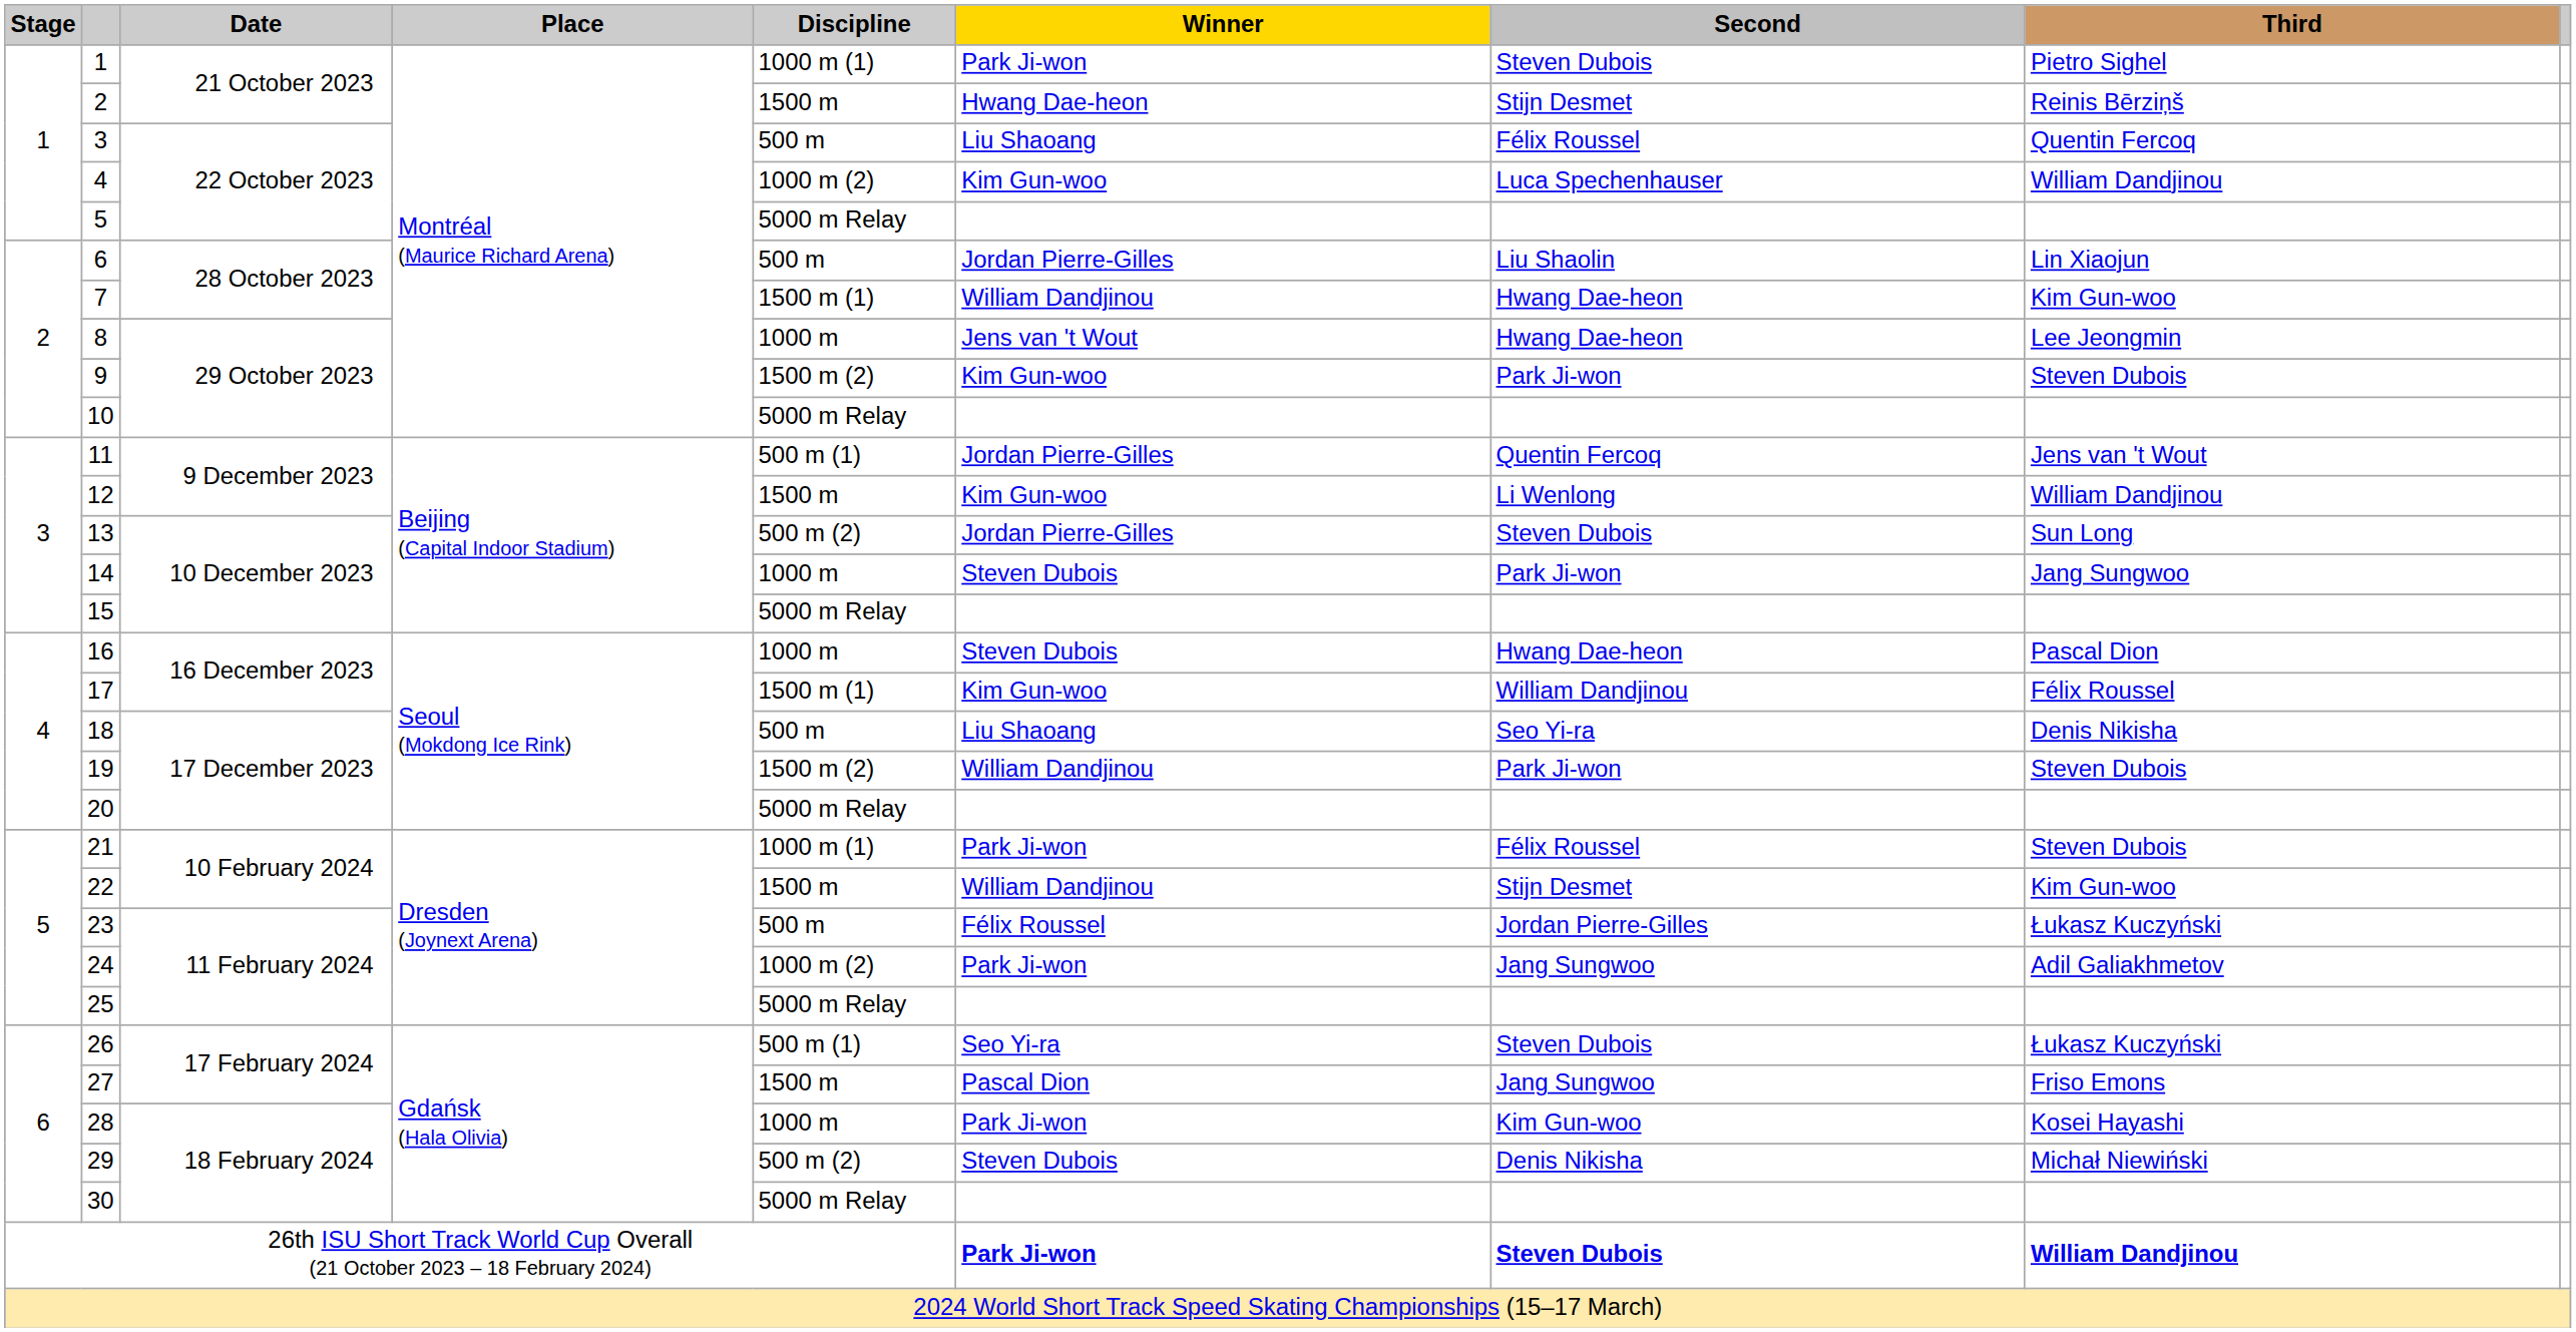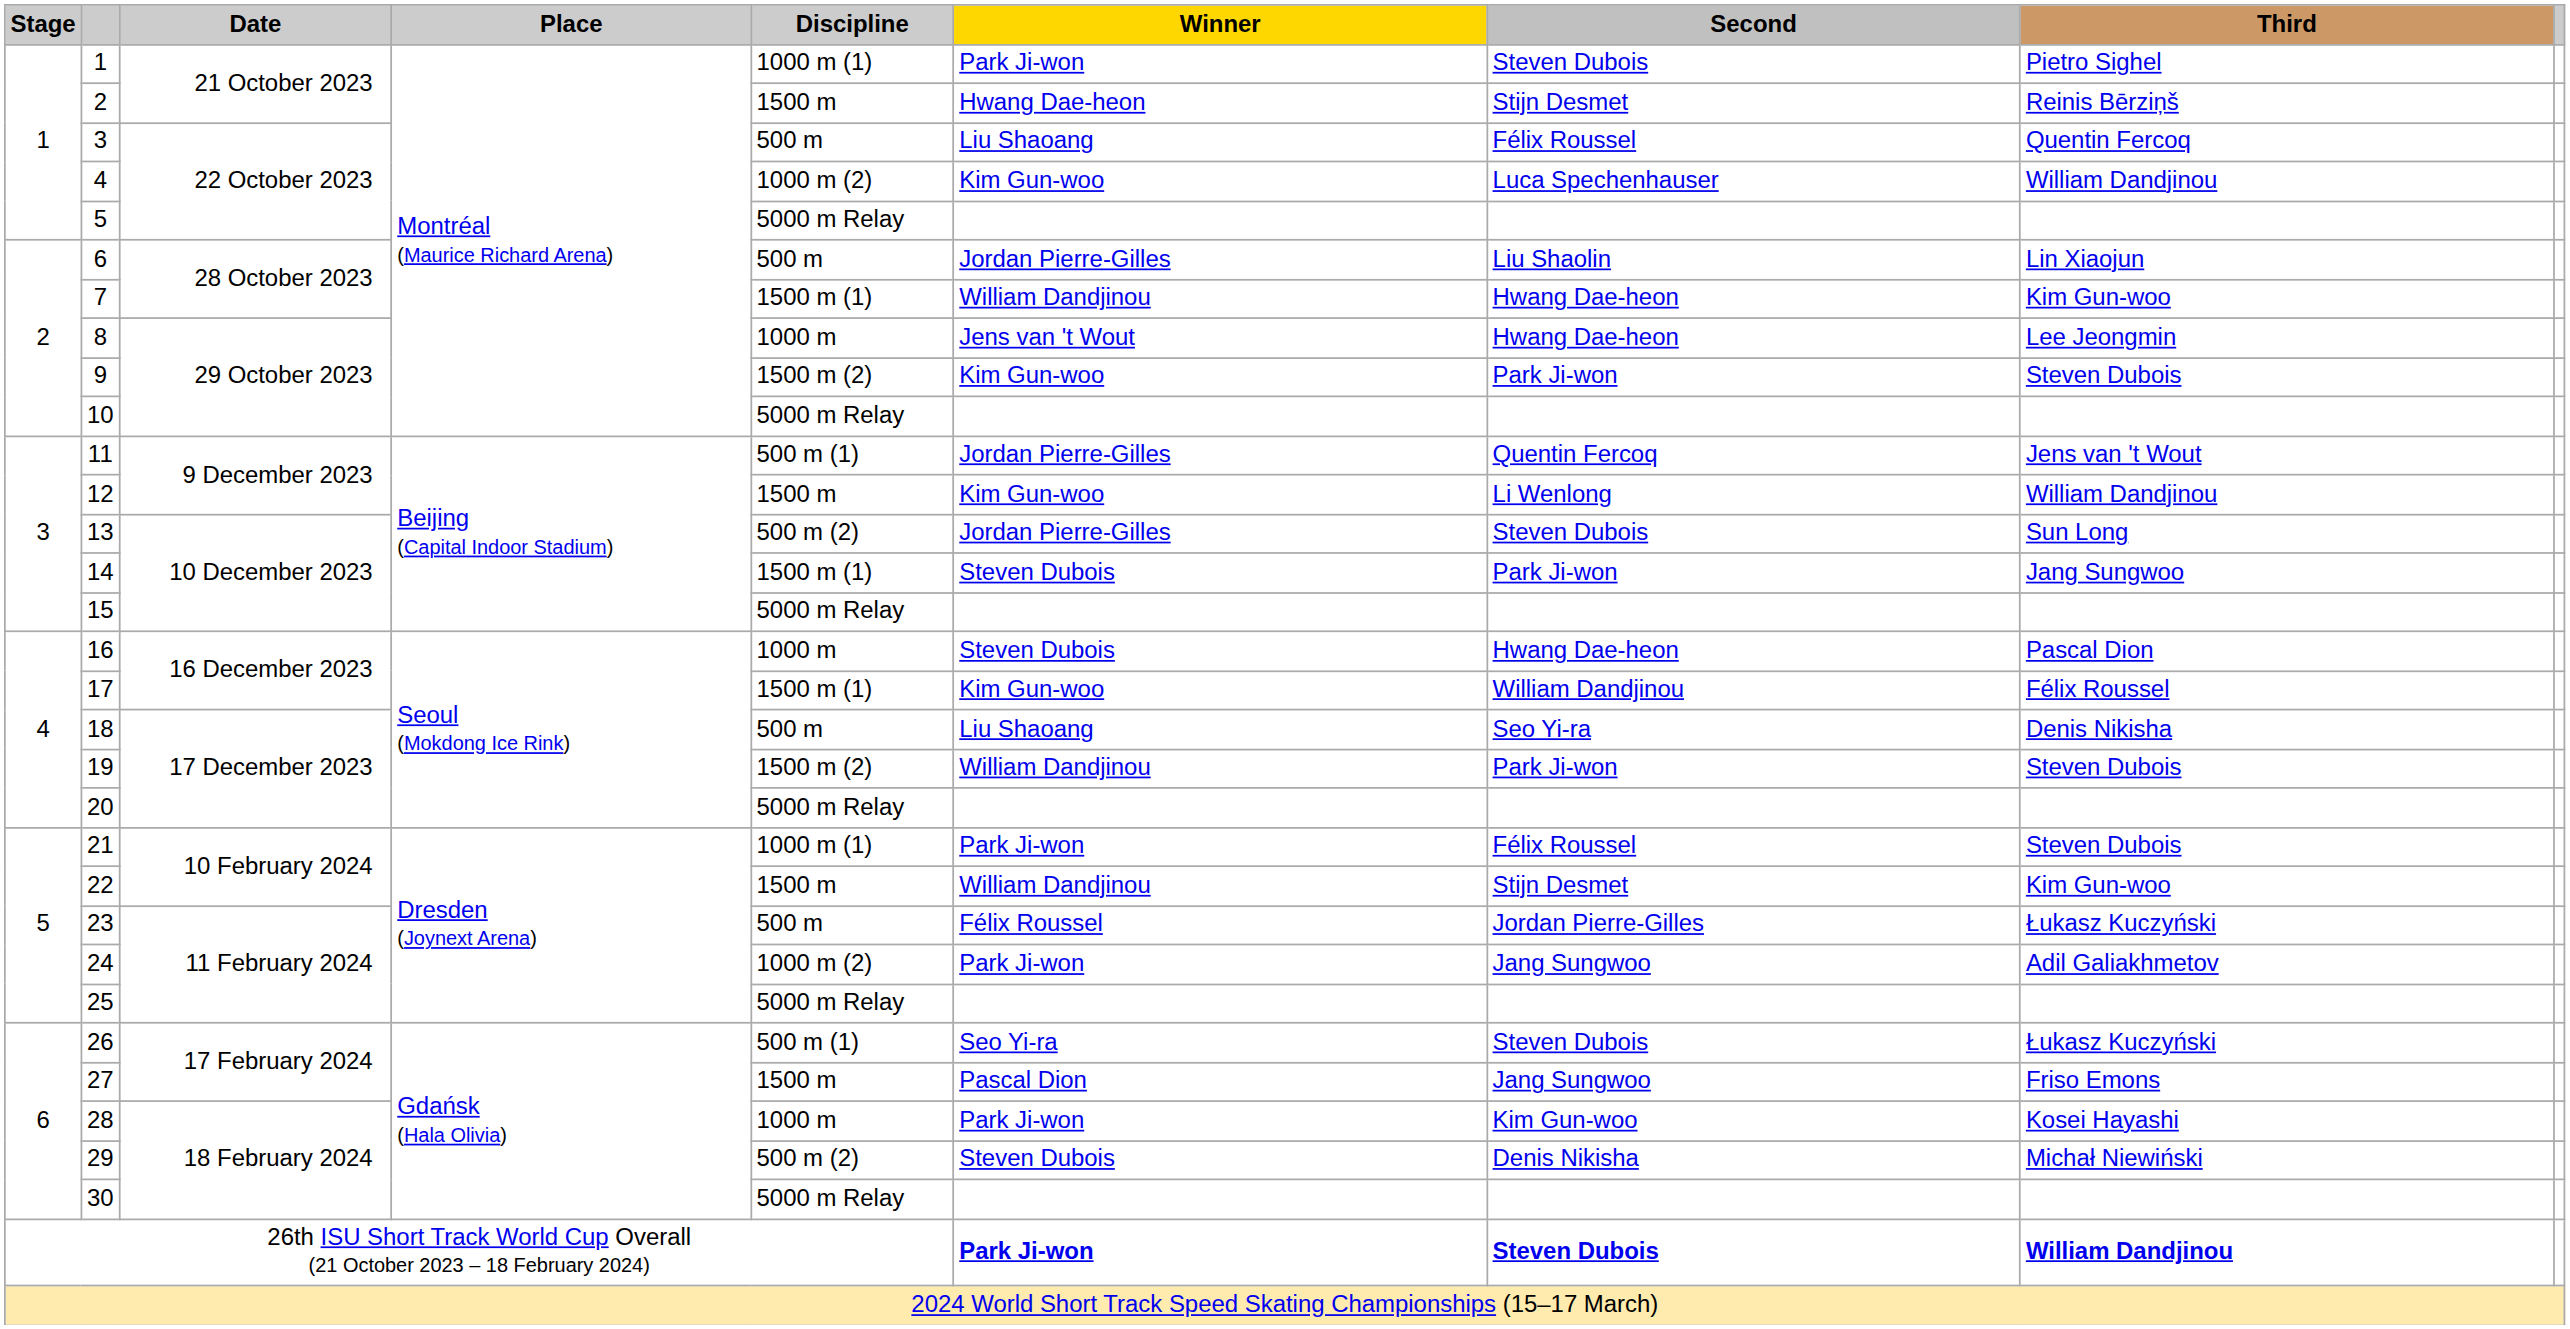 <table class="wikitable plainrowheaders" style="background:#fff; font-size:86%; line-height:16px; border:grey solid 1px; border-collapse:collapse;">
 <tr>
 <th scope="col" style="background:#ccc; width=10 px;">Stage</th>
 <th scope="col" style="background:#ccc; width=10 px;"></th>
 <th scope="col" style="background:#ccc; width:150px;">Date</th>
 <th scope="col" style="background:#ccc; width:200px;">Place</th>
 <th scope="col" style="background:#ccc; width:110px;">Discipline</th>
 <th scope="col" style="background:gold; width:300px;">Winner</th>
 <th scope="col" style="background:silver; width:300px;">Second</th>
 <th scope="col" style="background:#c96; width:300px;">Third</th>
 <th scope="col" style="background:#ccc; width=10 px;"></th>
 </tr>
 <tr>
 <td rowspan="5" align="center">1</td>
 <td align="center">1</td>
 <td rowspan="2" align="right">21 October 2023  </td>
 <td rowspan="10"> <a href='#'>Montréal</a><br><small>(<a href='#'>Maurice Richard Arena</a>)</small></td>
 <td>1000 m (1)</td>
 <td> <a href='#'>Park Ji-won</a></td>
 <td> <a href='#'>Steven Dubois</a></td>
 <td> <a href='#'>Pietro Sighel</a></td>
 <td></td>
 </tr>
 <tr>
 <td align="center">2</td>
 <td>1500 m</td>
 <td> <a href='#'>Hwang Dae-heon</a></td>
 <td> <a href='#'>Stijn Desmet</a></td>
 <td> <a href='#'>Reinis Bērziņš</a></td>
 <td></td>
 </tr>
 <tr>
 <td align="center">3</td>
 <td rowspan="3" align="right">22 October 2023  </td>
 <td>500 m</td>
 <td> <a href='#'>Liu Shaoang</a></td>
 <td> <a href='#'>Félix Roussel</a></td>
 <td> <a href='#'>Quentin Fercoq</a></td>
 <td></td>
 </tr>
 <tr>
 <td align="center">4</td>
 <td>1000 m (2)</td>
 <td> <a href='#'>Kim Gun-woo</a></td>
 <td> <a href='#'>Luca Spechenhauser</a></td>
 <td> <a href='#'>William Dandjinou</a></td>
 <td></td>
 </tr>
 <tr>
 <td align="center">5</td>
 <td>5000 m Relay</td>
 <td></td>
 <td></td>
 <td></td>
 <td></td>
 </tr>
 <tr>
 <td rowspan="5" align="center">2</td>
 <td align="center">6</td>
 <td rowspan="2" align="right">28 October 2023  </td>
 <td>500 m</td>
 <td> <a href='#'>Jordan Pierre-Gilles</a></td>
 <td> <a href='#'>Liu Shaolin</a></td>
 <td> <a href='#'>Lin Xiaojun</a></td>
 <td></td>
 </tr>
 <tr>
 <td align="center">7</td>
 <td>1500 m (1)</td>
 <td> <a href='#'>William Dandjinou</a></td>
 <td> <a href='#'>Hwang Dae-heon</a></td>
 <td> <a href='#'>Kim Gun-woo</a></td>
 <td></td>
 </tr>
 <tr>
 <td align="center">8</td>
 <td rowspan="3" align="right">29 October 2023  </td>
 <td>1000 m</td>
 <td> <a href='#'>Jens van 't Wout</a></td>
 <td> <a href='#'>Hwang Dae-heon</a></td>
 <td> <a href='#'>Lee Jeongmin</a></td>
 <td></td>
 </tr>
 <tr>
 <td align="center">9</td>
 <td>1500 m (2)</td>
 <td> <a href='#'>Kim Gun-woo</a></td>
 <td> <a href='#'>Park Ji-won</a></td>
 <td> <a href='#'>Steven Dubois</a></td>
 <td></td>
 </tr>
 <tr>
 <td align="center">10</td>
 <td>5000 m Relay</td>
 <td></td>
 <td></td>
 <td></td>
 <td></td>
 </tr>
 <tr>
 <td rowspan="5" align="center">3</td>
 <td align="center">11</td>
 <td rowspan="2" align="right">9 December 2023  </td>
 <td rowspan="5"> <a href='#'>Beijing</a><br><small>(<a href='#'>Capital Indoor Stadium</a>)</small></td>
 <td>500 m (1)</td>
 <td> <a href='#'>Jordan Pierre-Gilles</a></td>
 <td> <a href='#'>Quentin Fercoq</a></td>
 <td> <a href='#'>Jens van 't Wout</a></td>
 <td></td>
 </tr>
 <tr>
 <td align="center">12</td>
 <td>1500 m</td>
 <td> <a href='#'>Kim Gun-woo</a></td>
 <td> <a href='#'>Li Wenlong</a></td>
 <td> <a href='#'>William Dandjinou</a></td>
 <td></td>
 </tr>
 <tr>
 <td align="center">13</td>
 <td rowspan="3" align="right">10 December 2023  </td>
 <td>500 m (2)</td>
 <td> <a href='#'>Jordan Pierre-Gilles</a></td>
 <td> <a href='#'>Steven Dubois</a></td>
 <td> <a href='#'>Sun Long</a></td>
 <td></td>
 </tr>
 <tr>
 <td align="center">14</td>
-<td>1000 m</td>
+<td>1500 m (1)</td>
 <td> <a href='#'>Steven Dubois</a></td>
 <td> <a href='#'>Park Ji-won</a></td>
 <td> <a href='#'>Jang Sungwoo</a></td>
 <td></td>
 </tr>
 <tr>
 <td align="center">15</td>
 <td>5000 m Relay</td>
 <td></td>
 <td></td>
 <td></td>
 <td></td>
 </tr>
 <tr>
 <td rowspan="5" align="center">4</td>
 <td align="center">16</td>
 <td rowspan="2" align="right">16 December 2023  </td>
 <td rowspan="5"> <a href='#'>Seoul</a><br><small>(<a href='#'>Mokdong Ice Rink</a>)</small></td>
 <td>1000 m</td>
 <td> <a href='#'>Steven Dubois</a></td>
 <td> <a href='#'>Hwang Dae-heon</a></td>
 <td> <a href='#'>Pascal Dion</a></td>
 <td></td>
 </tr>
 <tr>
 <td align="center">17</td>
 <td>1500 m (1)</td>
 <td> <a href='#'>Kim Gun-woo</a></td>
 <td> <a href='#'>William Dandjinou</a></td>
 <td> <a href='#'>Félix Roussel</a></td>
 <td></td>
 </tr>
 <tr>
 <td align="center">18</td>
 <td rowspan="3" align="right">17 December 2023  </td>
 <td>500 m</td>
 <td> <a href='#'>Liu Shaoang</a></td>
 <td> <a href='#'>Seo Yi-ra</a></td>
 <td> <a href='#'>Denis Nikisha</a></td>
 <td></td>
 </tr>
 <tr>
 <td align="center">19</td>
 <td>1500 m (2)</td>
 <td> <a href='#'>William Dandjinou</a></td>
 <td> <a href='#'>Park Ji-won</a></td>
 <td> <a href='#'>Steven Dubois</a></td>
 <td></td>
 </tr>
 <tr>
 <td align="center">20</td>
 <td>5000 m Relay</td>
 <td></td>
 <td></td>
 <td></td>
 <td></td>
 </tr>
 <tr>
 <td rowspan="5" align="center">5</td>
 <td align="center">21</td>
 <td rowspan="2" align="right">10 February 2024  </td>
 <td rowspan="5"> <a href='#'>Dresden</a><br><small>(<a href='#'>Joynext Arena</a>)</small></td>
 <td>1000 m (1)</td>
 <td> <a href='#'>Park Ji-won</a></td>
 <td> <a href='#'>Félix Roussel</a></td>
 <td> <a href='#'>Steven Dubois</a></td>
 <td></td>
 </tr>
 <tr>
 <td align="center">22</td>
 <td>1500 m</td>
 <td> <a href='#'>William Dandjinou</a></td>
 <td> <a href='#'>Stijn Desmet</a></td>
 <td> <a href='#'>Kim Gun-woo</a></td>
 <td></td>
 </tr>
 <tr>
 <td align="center">23</td>
 <td rowspan="3" align="right">11 February 2024  </td>
 <td>500 m</td>
 <td> <a href='#'>Félix Roussel</a></td>
 <td> <a href='#'>Jordan Pierre-Gilles</a></td>
 <td> <a href='#'>Łukasz Kuczyński</a></td>
 <td></td>
 </tr>
 <tr>
 <td align="center">24</td>
 <td>1000 m (2)</td>
 <td> <a href='#'>Park Ji-won</a></td>
 <td> <a href='#'>Jang Sungwoo</a></td>
 <td> <a href='#'>Adil Galiakhmetov</a></td>
 <td></td>
 </tr>
 <tr>
 <td align="center">25</td>
 <td>5000 m Relay</td>
 <td></td>
 <td></td>
 <td></td>
 <td></td>
 </tr>
 <tr>
 <td rowspan="5" align="center">6</td>
 <td align="center">26</td>
 <td rowspan="2" align="right">17 February 2024  </td>
 <td rowspan="5"> <a href='#'>Gdańsk</a><br><small>(<a href='#'>Hala Olivia</a>)</small></td>
 <td>500 m (1)</td>
 <td> <a href='#'>Seo Yi-ra</a></td>
 <td> <a href='#'>Steven Dubois</a></td>
 <td> <a href='#'>Łukasz Kuczyński</a></td>
 <td></td>
 </tr>
 <tr>
 <td align="center">27</td>
 <td>1500 m</td>
 <td> <a href='#'>Pascal Dion</a></td>
 <td> <a href='#'>Jang Sungwoo</a></td>
 <td> <a href='#'>Friso Emons</a></td>
 <td></td>
 </tr>
 <tr>
 <td align="center">28</td>
 <td rowspan="3" align="right">18 February 2024  </td>
 <td>1000 m</td>
 <td> <a href='#'>Park Ji-won</a></td>
 <td> <a href='#'>Kim Gun-woo</a></td>
 <td> <a href='#'>Kosei Hayashi</a></td>
 <td></td>
 </tr>
 <tr>
 <td align="center">29</td>
 <td>500 m (2)</td>
 <td> <a href='#'>Steven Dubois</a></td>
 <td> <a href='#'>Denis Nikisha</a></td>
 <td> <a href='#'>Michał Niewiński</a></td>
 <td></td>
 </tr>
 <tr>
 <td align="center">30</td>
 <td>5000 m Relay</td>
 <td></td>
 <td></td>
 <td></td>
 <td></td>
 </tr>
 <tr>
 <td colspan="5" align="center">26th <a href='#'>ISU Short Track World Cup</a> Overall<br><small>(21 October 2023 – 18 February 2024)</small></td>
 <td> <strong><a href='#'>Park Ji-won</a></strong></td>
 <td> <strong><a href='#'>Steven Dubois</a></strong></td>
 <td> <strong><a href='#'>William Dandjinou</a></strong></td>
 <td></td>
 </tr>
 <tr style="background:#FFEBAD">
 <td align=center colspan=9><a href='#'>2024 World Short Track Speed Skating Championships</a> (15–17 March)</td>
 </tr>
 </table>
